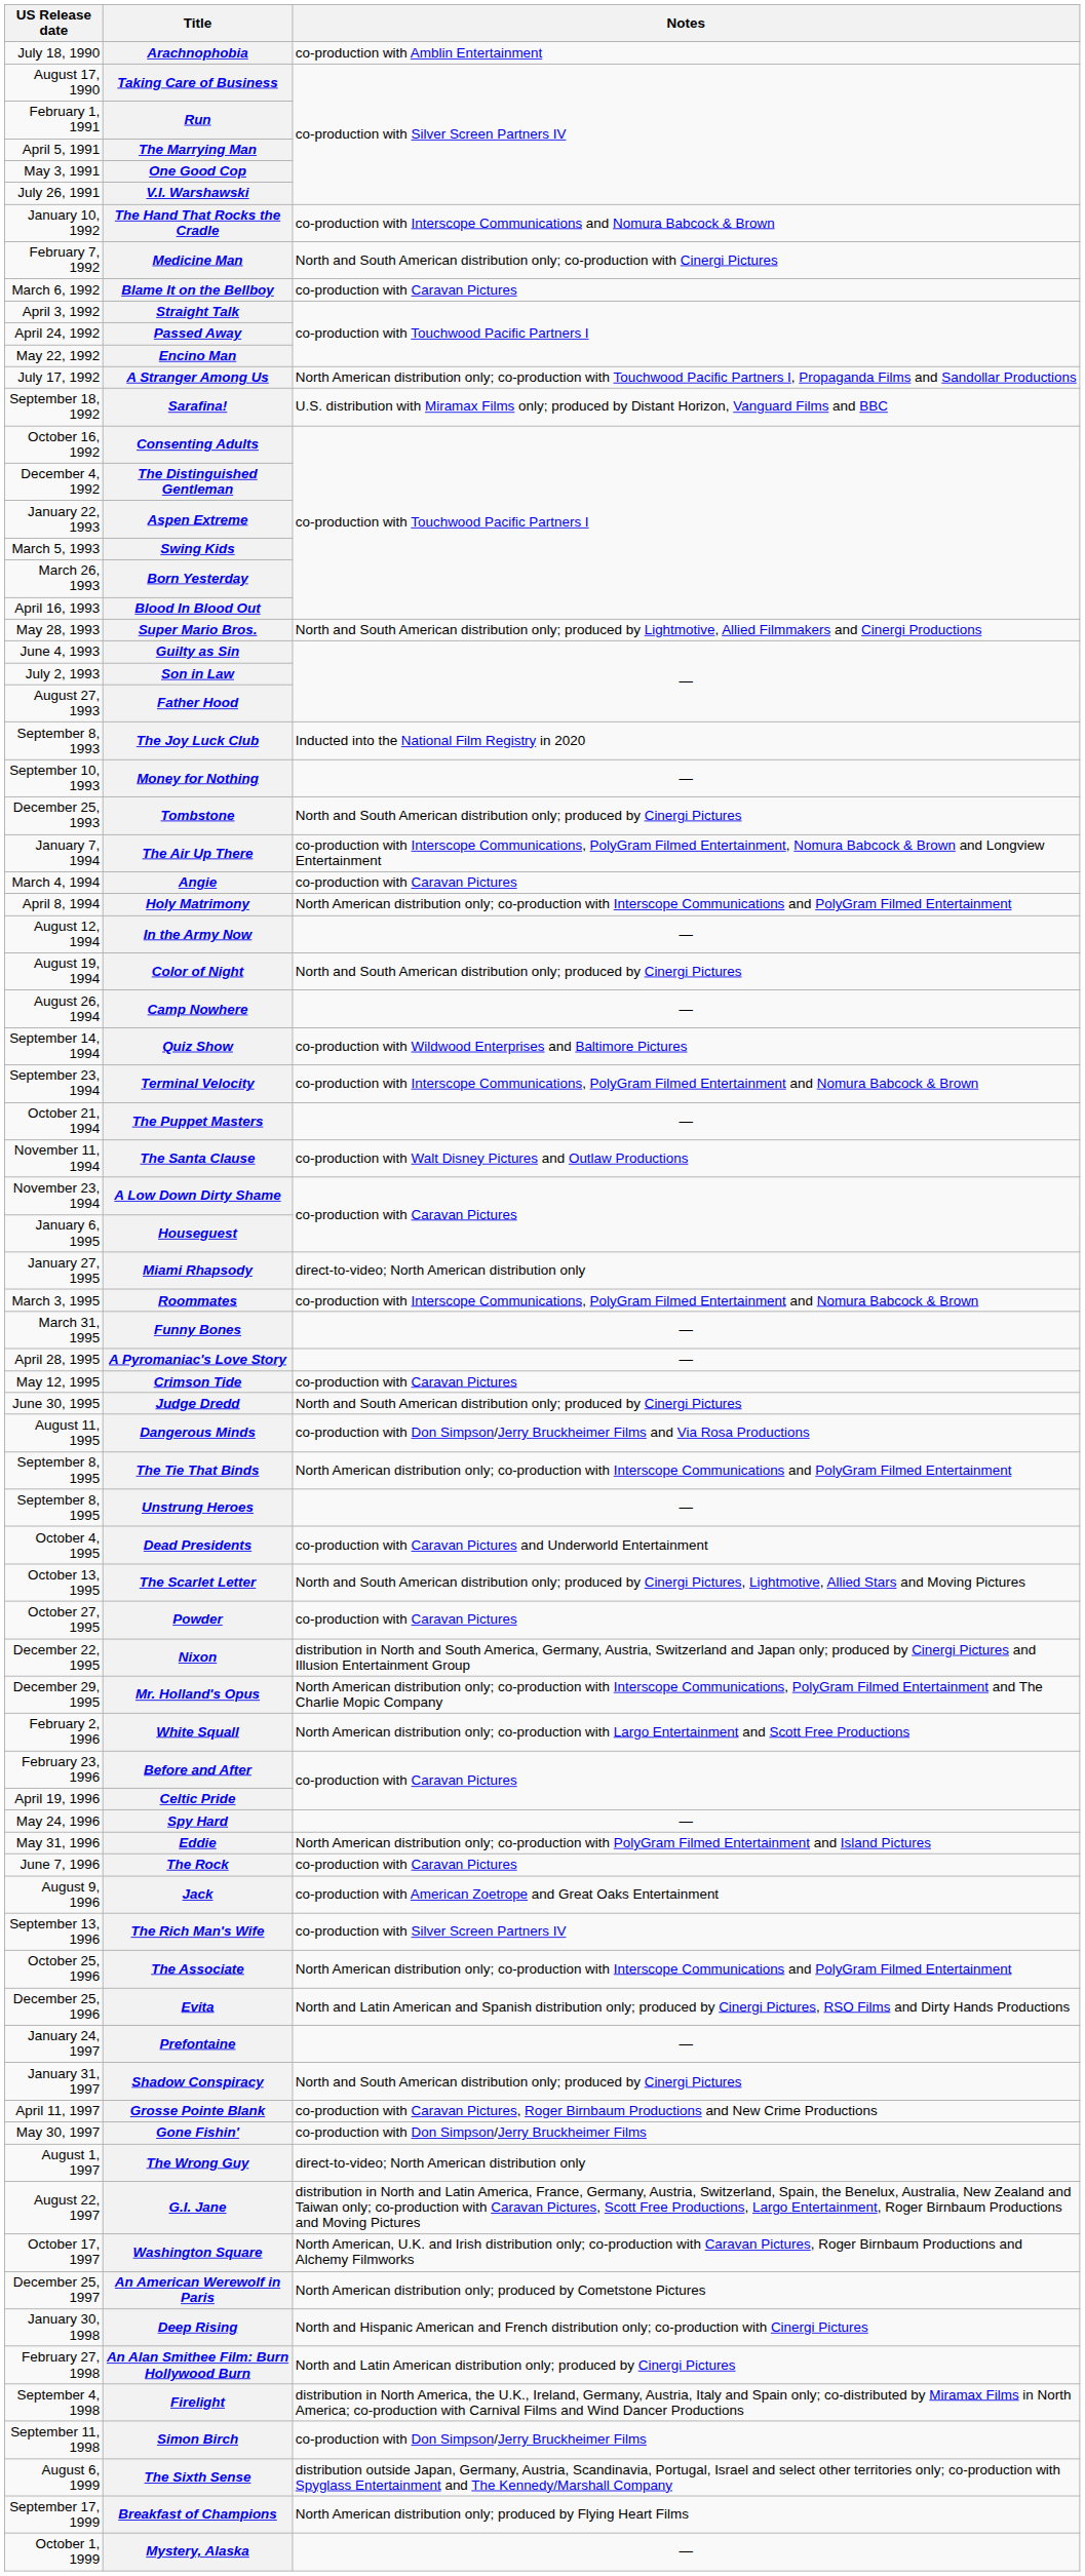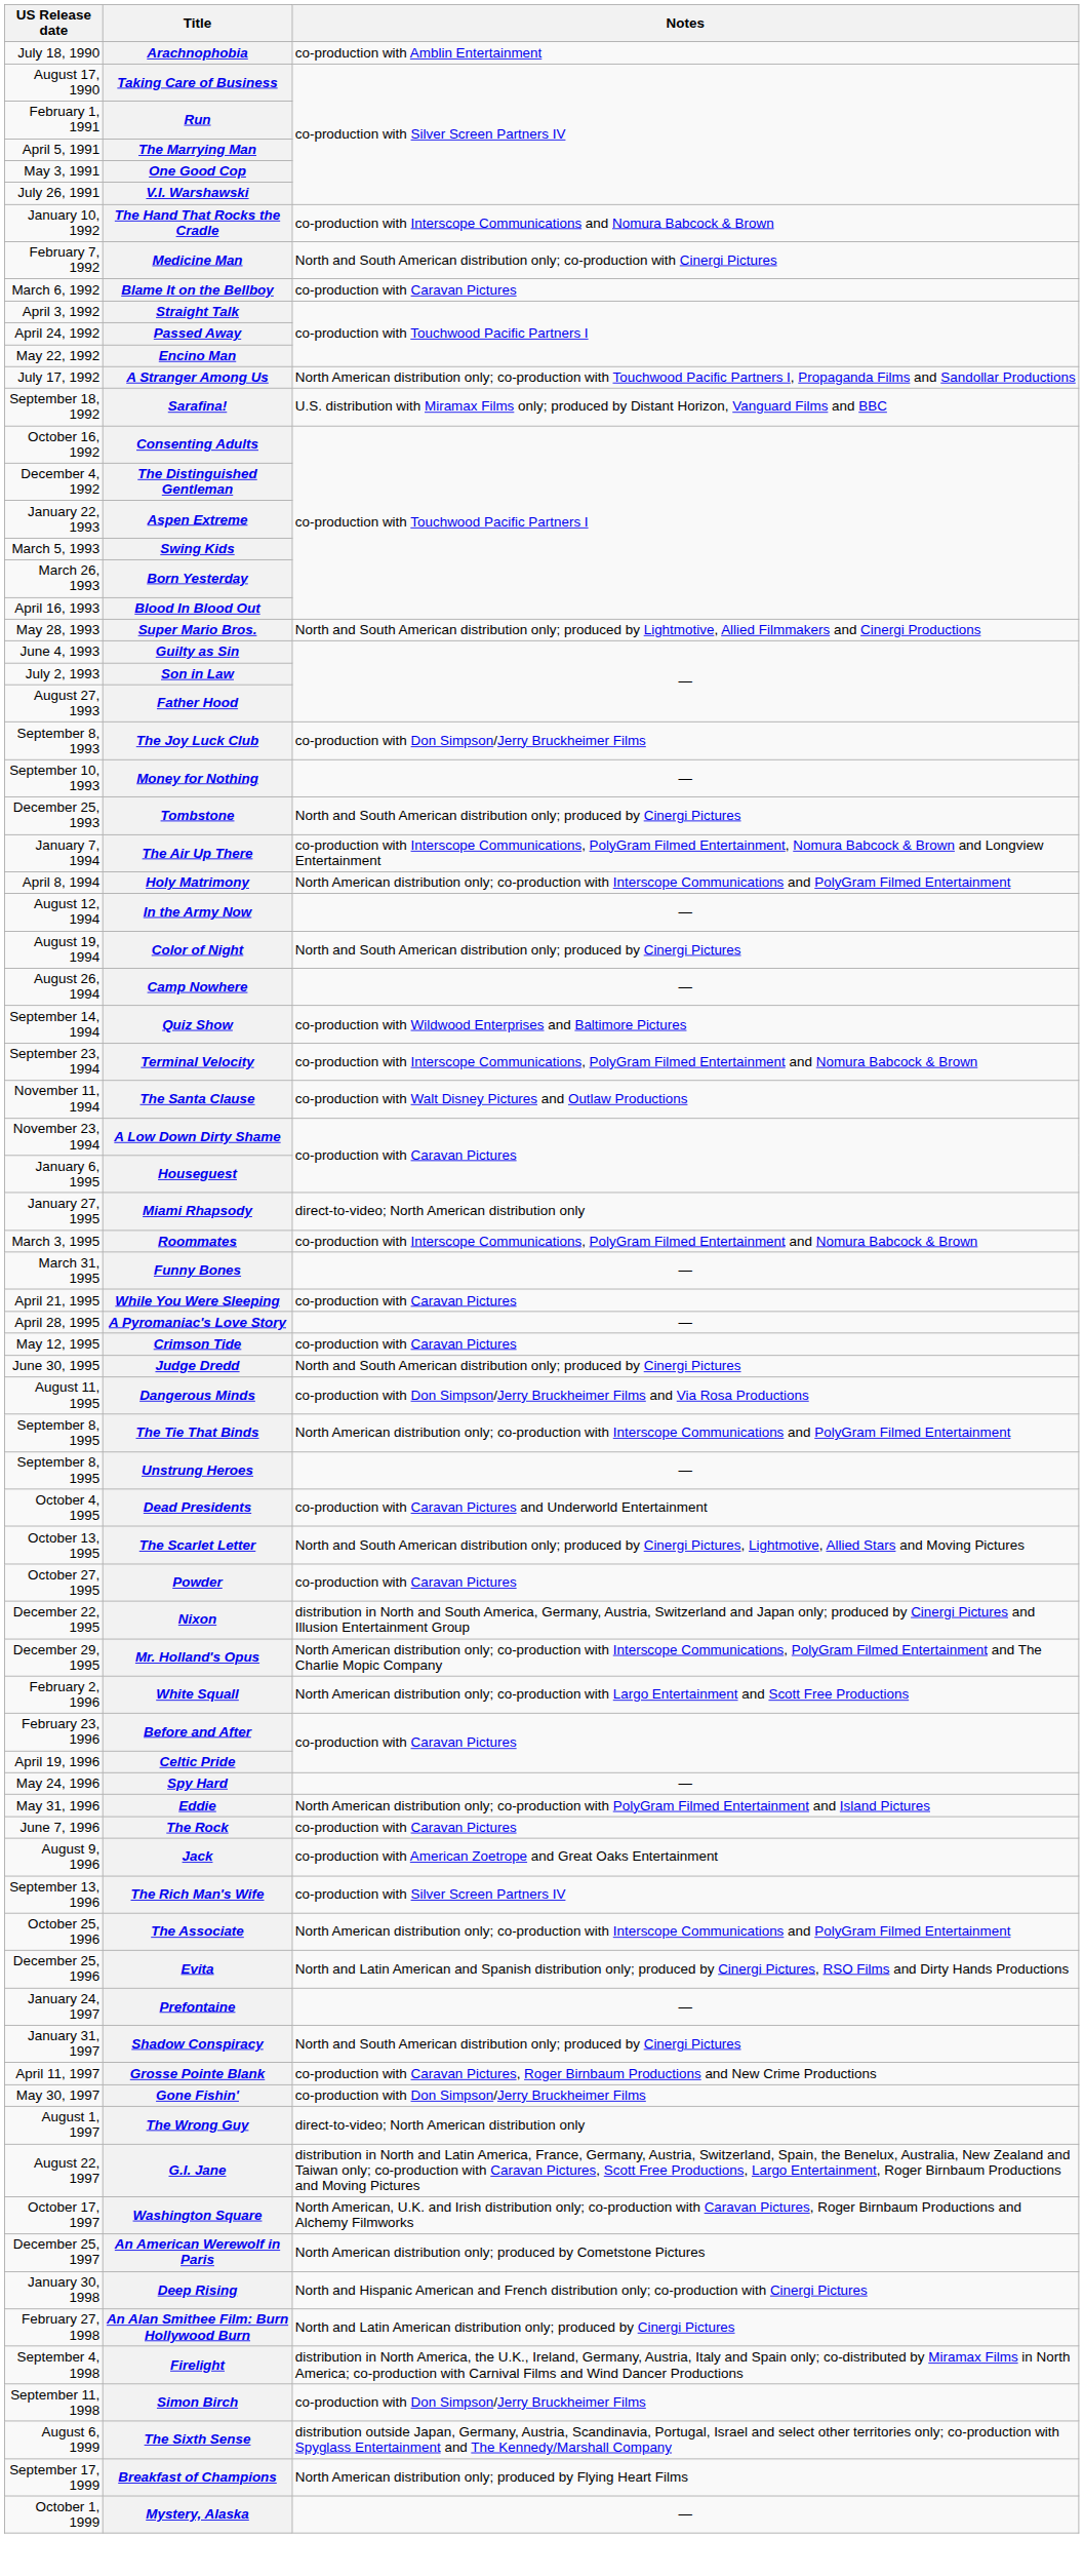 <table class="wikitable plainrowheaders sortable">
 <tr>
 <th scope="col">US Release date</th>
 <th scope="col">Title</th>
 <th scope="col">Notes</th>
 </tr>
 <tr>
 <td align="right">July 18, 1990</td>
 <th scope="row"><em><a href='#'>Arachnophobia</a></em></th>
 <td>co-production with <a href='#'>Amblin Entertainment</a></td>
 </tr>
 <tr>
 <td align="right">August 17, 1990</td>
 <th scope="row"><em><a href='#'>Taking Care of Business</a></em></th>
 <td rowspan="5">co-production with <a href='#'>Silver Screen Partners IV</a></td>
 </tr>
 <tr>
 <td align="right">February 1, 1991</td>
 <th scope="row"><em><a href='#'>Run</a></em></th>
 </tr>
 <tr>
 <td align="right">April 5, 1991</td>
 <th scope="row"><em><a href='#'>The Marrying Man</a></em></th>
 </tr>
 <tr>
 <td align="right">May 3, 1991</td>
 <th scope="row"><em><a href='#'>One Good Cop</a></em></th>
 </tr>
 <tr>
 <td align="right">July 26, 1991</td>
 <th scope="row"><em><a href='#'>V.I. Warshawski</a></em></th>
 </tr>
 <tr>
 <td align="right">January 10, 1992</td>
 <th scope="row"><em><a href='#'>The Hand That Rocks the Cradle</a></em></th>
 <td>co-production with <a href='#'>Interscope Communications</a> and <a href='#'>Nomura Babcock & Brown</a></td>
 </tr>
 <tr>
 <td align="right">February 7, 1992</td>
 <th scope="row"><em><a href='#'>Medicine Man</a></em></th>
 <td>North and South American distribution only; co-production with <a href='#'>Cinergi Pictures</a></td>
 </tr>
 <tr>
 <td align="right">March 6, 1992</td>
 <th scope="row"><em><a href='#'>Blame It on the Bellboy</a></em></th>
 <td>co-production with <a href='#'>Caravan Pictures</a></td>
 </tr>
 <tr>
 <td align="right">April 3, 1992</td>
 <th scope="row"><em><a href='#'>Straight Talk</a></em></th>
 <td rowspan="3">co-production with <a href='#'>Touchwood Pacific Partners I</a></td>
 </tr>
 <tr>
 <td align="right">April 24, 1992</td>
 <th scope="row"><em><a href='#'>Passed Away</a></em></th>
 </tr>
 <tr>
 <td align="right">May 22, 1992</td>
 <th scope="row"><em><a href='#'>Encino Man</a></em></th>
 </tr>
 <tr>
 <td align="right">July 17, 1992</td>
 <th scope="row"><em><a href='#'>A Stranger Among Us</a></em></th>
 <td>North American distribution only; co-production with <a href='#'>Touchwood Pacific Partners I</a>, <a href='#'>Propaganda Films</a> and <a href='#'>Sandollar Productions</a></td>
 </tr>
 <tr>
 <td align="right">September 18, 1992</td>
 <th scope="row"><em><a href='#'>Sarafina!</a></em></th>
 <td>U.S. distribution with <a href='#'>Miramax Films</a> only; produced by Distant Horizon, <a href='#'>Vanguard Films</a> and <a href='#'>BBC</a></td>
 </tr>
 <tr>
 <td align="right">October 16, 1992</td>
 <th scope="row"><em><a href='#'>Consenting Adults</a></em></th>
 <td rowspan="6">co-production with <a href='#'>Touchwood Pacific Partners I</a></td>
 </tr>
 <tr>
 <td align="right">December 4, 1992</td>
 <th scope="row"><em><a href='#'>The Distinguished Gentleman</a></em></th>
 </tr>
 <tr>
 <td align="right">January 22, 1993</td>
 <th scope="row"><em><a href='#'>Aspen Extreme</a></em></th>
 </tr>
 <tr>
 <td align="right">March 5, 1993</td>
 <th scope="row"><em><a href='#'>Swing Kids</a></em></th>
 </tr>
 <tr>
 <td align="right">March 26, 1993</td>
 <th scope="row"><em><a href='#'>Born Yesterday</a></em></th>
 </tr>
 <tr>
 <td align="right">April 16, 1993</td>
 <th scope="row"><em><a href='#'>Blood In Blood Out</a></em></th>
 </tr>
 <tr>
 <td align="right">May 28, 1993</td>
 <th scope="row"><em><a href='#'>Super Mario Bros.</a></em></th>
 <td>North and South American distribution only; produced by <a href='#'>Lightmotive</a>, <a href='#'>Allied Filmmakers</a> and <a href='#'>Cinergi Productions</a></td>
 </tr>
 <tr>
 <td align="right">June 4, 1993</td>
 <th scope="row"><em><a href='#'>Guilty as Sin</a></em></th>
 <td rowspan="3" align="center">—</td>
 </tr>
 <tr>
 <td align="right">July 2, 1993</td>
 <th scope="row"><em><a href='#'>Son in Law</a></em></th>
 </tr>
 <tr>
 <td align="right">August 27, 1993</td>
 <th scope="row"><em><a href='#'>Father Hood</a></em></th>
 </tr>
 <tr>
 <td align="right">September 8, 1993</td>
 <th scope="row"><em><a href='#'>The Joy Luck Club</a></em></th>
-<td>Inducted into the <a href='#'>National Film Registry</a> in 2020</td>
+<td>co-production with <a href='#'>Don Simpson</a>/<a href='#'>Jerry Bruckheimer Films</a></td>
 </tr>
 <tr>
 <td align="right">September 10, 1993</td>
 <th scope="row"><em><a href='#'>Money for Nothing</a></em></th>
 <td align="center">—</td>
 </tr>
 <tr>
 <td align="right">December 25, 1993</td>
 <th scope="row"><em><a href='#'>Tombstone</a></em></th>
 <td>North and South American distribution only; produced by <a href='#'>Cinergi Pictures</a></td>
 </tr>
 <tr>
 <td align="right">January 7, 1994</td>
 <th scope="row"><em><a href='#'>The Air Up There</a></em></th>
 <td>co-production with <a href='#'>Interscope Communications</a>, <a href='#'>PolyGram Filmed Entertainment</a>, <a href='#'>Nomura Babcock & Brown</a> and Longview Entertainment</td>
-</tr>
-<tr>
-<td align="right">March 4, 1994</td>
-<th scope="row"><em><a href='#'>Angie</a></em></th>
-<td>co-production with <a href='#'>Caravan Pictures</a></td>
 </tr>
 <tr>
 <td align="right">April 8, 1994</td>
 <th scope="row"><em><a href='#'>Holy Matrimony</a></em></th>
 <td>North American distribution only; co-production with <a href='#'>Interscope Communications</a> and <a href='#'>PolyGram Filmed Entertainment</a></td>
 </tr>
 <tr>
 <td align="right">August 12, 1994</td>
 <th scope="row"><em><a href='#'>In the Army Now</a></em></th>
 <td align="center">—</td>
 </tr>
 <tr>
 <td align="right">August 19, 1994</td>
 <th scope="row"><em><a href='#'>Color of Night</a></em></th>
 <td>North and South American distribution only; produced by <a href='#'>Cinergi Pictures</a></td>
 </tr>
 <tr>
 <td align="right">August 26, 1994</td>
 <th scope="row"><em><a href='#'>Camp Nowhere</a></em></th>
 <td align="center">—</td>
 </tr>
 <tr>
 <td align="right">September 14, 1994</td>
 <th scope="row"><em><a href='#'>Quiz Show</a></em></th>
 <td>co-production with <a href='#'>Wildwood Enterprises</a> and <a href='#'>Baltimore Pictures</a></td>
 </tr>
 <tr>
 <td align="right">September 23, 1994</td>
 <th scope="row"><em><a href='#'>Terminal Velocity</a></em></th>
 <td>co-production with <a href='#'>Interscope Communications</a>, <a href='#'>PolyGram Filmed Entertainment</a> and <a href='#'>Nomura Babcock & Brown</a></td>
 </tr>
 <tr>
-<td align="right">October 21, 1994</td>
-<th scope="row"><em><a href='#'>The Puppet Masters</a></em></th>
-<td align="center">—</td>
-</tr>
-<tr>
 <td align="right">November 11, 1994</td>
 <th scope="row"><em><a href='#'>The Santa Clause</a></em></th>
 <td>co-production with <a href='#'>Walt Disney Pictures</a> and <a href='#'>Outlaw Productions</a></td>
 </tr>
 <tr>
 <td align="right">November 23, 1994</td>
 <th scope="row"><em><a href='#'>A Low Down Dirty Shame</a></em></th>
 <td rowspan="2">co-production with <a href='#'>Caravan Pictures</a></td>
 </tr>
 <tr>
 <td align="right">January 6, 1995</td>
 <th scope="row"><em><a href='#'>Houseguest</a></em></th>
 </tr>
 <tr>
 <td align="right">January 27, 1995</td>
 <th scope="row"><em><a href='#'>Miami Rhapsody</a></em></th>
 <td>direct-to-video; North American distribution only</td>
 </tr>
 <tr>
 <td align="right">March 3, 1995</td>
 <th scope="row"><em><a href='#'>Roommates</a></em></th>
 <td>co-production with <a href='#'>Interscope Communications</a>, <a href='#'>PolyGram Filmed Entertainment</a> and <a href='#'>Nomura Babcock & Brown</a></td>
 </tr>
 <tr>
 <td align="right">March 31, 1995</td>
 <th scope="row"><em><a href='#'>Funny Bones</a></em></th>
 <td align="center">—</td>
+</tr>
+<tr>
+<td align="right">April 21, 1995</td>
+<th scope="row"><em><a href='#'>While You Were Sleeping</a></em></th>
+<td>co-production with <a href='#'>Caravan Pictures</a></td>
 </tr>
 <tr>
 <td align="right">April 28, 1995</td>
 <th scope="row"><em><a href='#'>A Pyromaniac's Love Story</a></em></th>
 <td align="center">—</td>
 </tr>
 <tr>
 <td align="right">May 12, 1995</td>
 <th scope="row"><em><a href='#'>Crimson Tide</a></em></th>
 <td>co-production with <a href='#'>Caravan Pictures</a></td>
 </tr>
 <tr>
 <td align="right">June 30, 1995</td>
 <th scope="row"><em><a href='#'>Judge Dredd</a></em></th>
 <td>North and South American distribution only; produced by <a href='#'>Cinergi Pictures</a></td>
 </tr>
 <tr>
 <td align="right">August 11, 1995</td>
 <th scope="row"><em><a href='#'>Dangerous Minds</a></em></th>
 <td>co-production with <a href='#'>Don Simpson</a>/<a href='#'>Jerry Bruckheimer Films</a> and <a href='#'>Via Rosa Productions</a></td>
 </tr>
 <tr>
 <td align="right">September 8, 1995</td>
 <th scope="row"><em><a href='#'>The Tie That Binds</a></em></th>
 <td>North American distribution only; co-production with <a href='#'>Interscope Communications</a> and <a href='#'>PolyGram Filmed Entertainment</a></td>
 </tr>
 <tr>
 <td align="right">September 8, 1995</td>
 <th scope="row"><em><a href='#'>Unstrung Heroes</a></em></th>
 <td align="center">—</td>
 </tr>
 <tr>
 <td align="right">October 4, 1995</td>
 <th scope="row"><em><a href='#'>Dead Presidents</a></em></th>
 <td>co-production with <a href='#'>Caravan Pictures</a> and Underworld Entertainment</td>
 </tr>
 <tr>
 <td align="right">October 13, 1995</td>
 <th scope="row"><em><a href='#'>The Scarlet Letter</a></em></th>
 <td>North and South American distribution only; produced by <a href='#'>Cinergi Pictures</a>, <a href='#'>Lightmotive</a>, <a href='#'>Allied Stars</a> and Moving Pictures</td>
 </tr>
 <tr>
 <td align="right">October 27, 1995</td>
 <th scope="row"><em><a href='#'>Powder</a></em></th>
 <td>co-production with <a href='#'>Caravan Pictures</a></td>
 </tr>
 <tr>
 <td align="right">December 22, 1995</td>
 <th scope="row"><em><a href='#'>Nixon</a></em></th>
 <td>distribution in North and South America, Germany, Austria, Switzerland and Japan only; produced by <a href='#'>Cinergi Pictures</a> and Illusion Entertainment Group</td>
 </tr>
 <tr>
 <td align="right">December 29, 1995</td>
 <th scope="row"><em><a href='#'>Mr. Holland's Opus</a></em></th>
 <td>North American distribution only; co-production with <a href='#'>Interscope Communications</a>, <a href='#'>PolyGram Filmed Entertainment</a> and The Charlie Mopic Company</td>
 </tr>
 <tr>
 <td align="right">February 2, 1996</td>
 <th scope="row"><em><a href='#'>White Squall</a></em></th>
 <td>North American distribution only; co-production with <a href='#'>Largo Entertainment</a> and <a href='#'>Scott Free Productions</a></td>
 </tr>
 <tr>
 <td align="right">February 23, 1996</td>
 <th scope="row"><em><a href='#'>Before and After</a></em></th>
 <td rowspan="2">co-production with <a href='#'>Caravan Pictures</a></td>
 </tr>
 <tr>
 <td align="right">April 19, 1996</td>
 <th scope="row"><em><a href='#'>Celtic Pride</a></em></th>
 </tr>
 <tr>
 <td align="right">May 24, 1996</td>
 <th scope="row"><em><a href='#'>Spy Hard</a></em></th>
 <td align="center">—</td>
 </tr>
 <tr>
 <td align="right">May 31, 1996</td>
 <th scope="row"><em><a href='#'>Eddie</a></em></th>
 <td>North American distribution only; co-production with <a href='#'>PolyGram Filmed Entertainment</a> and <a href='#'>Island Pictures</a></td>
 </tr>
 <tr>
 <td align="right">June 7, 1996</td>
 <th scope="row"><em><a href='#'>The Rock</a></em></th>
 <td>co-production with <a href='#'>Caravan Pictures</a></td>
 </tr>
 <tr>
 <td align="right">August 9, 1996</td>
 <th scope="row"><em><a href='#'>Jack</a></em></th>
 <td>co-production with <a href='#'>American Zoetrope</a> and Great Oaks Entertainment</td>
 </tr>
 <tr>
 <td align="right">September 13, 1996</td>
 <th scope="row"><em><a href='#'>The Rich Man's Wife</a></em></th>
 <td>co-production with <a href='#'>Silver Screen Partners IV</a></td>
 </tr>
 <tr>
 <td align="right">October 25, 1996</td>
 <th scope="row"><em><a href='#'>The Associate</a></em></th>
 <td>North American distribution only; co-production with <a href='#'>Interscope Communications</a> and <a href='#'>PolyGram Filmed Entertainment</a></td>
 </tr>
 <tr>
 <td align="right">December 25, 1996</td>
 <th scope="row"><em><a href='#'>Evita</a></em></th>
 <td>North and Latin American and Spanish distribution only; produced by <a href='#'>Cinergi Pictures</a>, <a href='#'>RSO Films</a> and Dirty Hands Productions</td>
 </tr>
 <tr>
 <td align="right">January 24, 1997</td>
 <th scope="row"><em><a href='#'>Prefontaine</a></em></th>
 <td align="center">—</td>
 </tr>
 <tr>
 <td align="right">January 31, 1997</td>
 <th scope="row"><em><a href='#'>Shadow Conspiracy</a></em></th>
 <td>North and South American distribution only; produced by <a href='#'>Cinergi Pictures</a></td>
 </tr>
 <tr>
 <td align="right">April 11, 1997</td>
 <th scope="row"><em><a href='#'>Grosse Pointe Blank</a></em></th>
 <td>co-production with <a href='#'>Caravan Pictures</a>, <a href='#'>Roger Birnbaum Productions</a> and New Crime Productions</td>
 </tr>
 <tr>
 <td align="right">May 30, 1997</td>
 <th scope="row"><em><a href='#'>Gone Fishin'</a></em></th>
 <td>co-production with <a href='#'>Don Simpson</a>/<a href='#'>Jerry Bruckheimer Films</a></td>
 </tr>
 <tr>
 <td align="right">August 1, 1997</td>
 <th scope="row"><em><a href='#'>The Wrong Guy</a></em></th>
 <td>direct-to-video; North American distribution only</td>
 </tr>
 <tr>
 <td align="right">August 22, 1997</td>
 <th scope="row"><em><a href='#'>G.I. Jane</a></em></th>
 <td>distribution in North and Latin America, France, Germany, Austria, Switzerland, Spain, the Benelux, Australia, New Zealand and Taiwan only; co-production with <a href='#'>Caravan Pictures</a>, <a href='#'>Scott Free Productions</a>, <a href='#'>Largo Entertainment</a>, Roger Birnbaum Productions and Moving Pictures</td>
 </tr>
 <tr>
 <td align="right">October 17, 1997</td>
 <th scope="row"><em><a href='#'>Washington Square</a></em></th>
 <td>North American, U.K. and Irish distribution only; co-production with <a href='#'>Caravan Pictures</a>, Roger Birnbaum Productions and Alchemy Filmworks</td>
 </tr>
 <tr>
 <td align="right">December 25, 1997</td>
 <th scope="row"><em><a href='#'>An American Werewolf in Paris</a></em></th>
 <td>North American distribution only; produced by Cometstone Pictures</td>
 </tr>
 <tr>
 <td align="right">January 30, 1998</td>
 <th scope="row"><em><a href='#'>Deep Rising</a></em></th>
 <td>North and Hispanic American and French distribution only; co-production with <a href='#'>Cinergi Pictures</a></td>
 </tr>
 <tr>
 <td align="right">February 27, 1998</td>
 <th scope="row"><em><a href='#'>An Alan Smithee Film: Burn Hollywood Burn</a></em></th>
 <td>North and Latin American distribution only; produced by <a href='#'>Cinergi Pictures</a></td>
 </tr>
 <tr>
 <td align="right">September 4, 1998</td>
 <th scope="row"><em><a href='#'>Firelight</a></em></th>
 <td>distribution in North America, the U.K., Ireland, Germany, Austria, Italy and Spain only; co-distributed by <a href='#'>Miramax Films</a> in North America; co-production with Carnival Films and Wind Dancer Productions</td>
 </tr>
 <tr>
 <td align="right">September 11, 1998</td>
 <th scope="row"><em><a href='#'>Simon Birch</a></em></th>
 <td>co-production with <a href='#'>Don Simpson</a>/<a href='#'>Jerry Bruckheimer Films</a></td>
 </tr>
 <tr>
 <td align="right">August 6, 1999</td>
 <th scope="row"><em><a href='#'>The Sixth Sense</a></em></th>
 <td>distribution outside Japan, Germany, Austria, Scandinavia, Portugal, Israel and select other territories only; co-production with <a href='#'>Spyglass Entertainment</a> and <a href='#'>The Kennedy/Marshall Company</a></td>
 </tr>
 <tr>
 <td align="right">September 17, 1999</td>
 <th scope="row"><em><a href='#'>Breakfast of Champions</a></em></th>
 <td>North American distribution only; produced by Flying Heart Films</td>
 </tr>
 <tr>
 <td align="right">October 1, 1999</td>
 <th scope="row"><em><a href='#'>Mystery, Alaska</a></em></th>
 <td align="center">—</td>
 </tr>
 </table>
